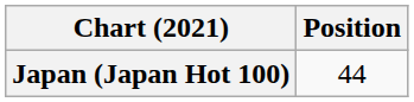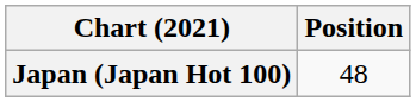 <table class="wikitable plainrowheaders" style="text-align:center">
 <tr>
 <th scope="col">Chart (2021)</th>
 <th scope="col">Position</th>
 </tr>
 <tr>
 <th scope="row">Japan (Japan Hot 100)</th>
-<td>44</td>
+<td>48</td>
 </tr>
 </table>
